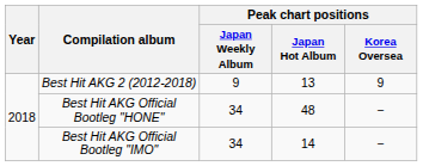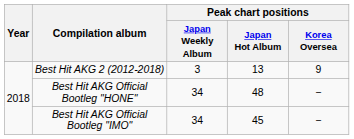 <table class="wikitable" style="text-align:center">
 <tr>
 <th rowspan="2">Year</th>
 <th rowspan="2" width="200">Compilation album</th>
 <th colspan="3">Peak chart positions</th>
 </tr>
 <tr>
 <th style="width:6em;font-size:90%;line-height:1.3"><a href='#'>Japan</a><br>Weekly Album</th>
 <th style="width:6em;font-size:90%;line-height:1.3"><a href='#'>Japan</a><br>Hot Album</th>
 <th style="width:6em;font-size:90%;line-height:1.3"><a href='#'>Korea</a><br>Oversea</th>
 </tr>
 <tr>
 <td rowspan="3">2018</td>
 <td><em>Best Hit AKG 2 (2012-2018)</em></td>
-<td>9</td>
+<td>3</td>
 <td>13</td>
 <td>9</td>
 </tr>
 <tr>
 <td><em>Best Hit AKG Official Bootleg "HONE"</em></td>
 <td>34</td>
 <td>48</td>
 <td>−</td>
 </tr>
 <tr>
 <td><em>Best Hit AKG Official Bootleg "IMO"</em></td>
 <td>34</td>
-<td>14</td>
+<td>45</td>
 <td>−</td>
 </tr>
 </table>
